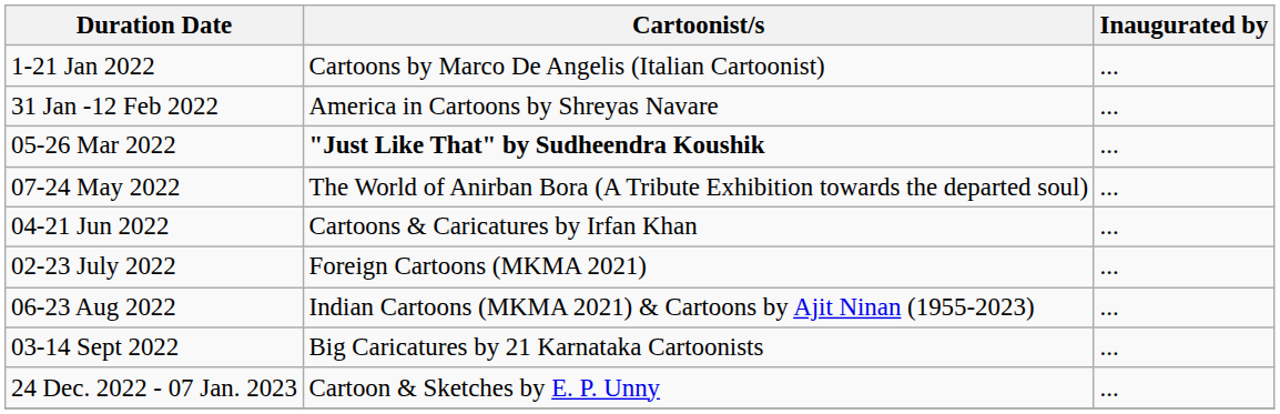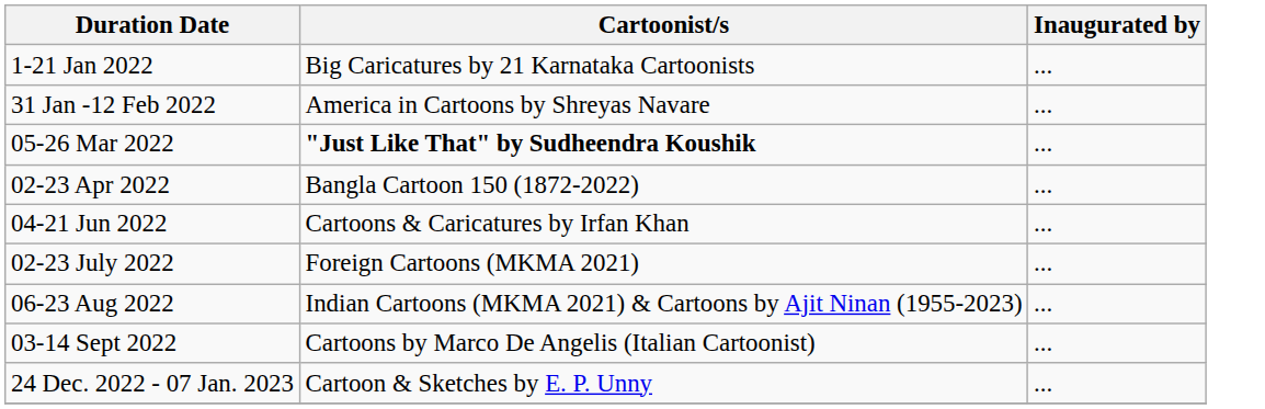 <table class="wikitable sortable">
 <tr>
 <th>Duration Date</th>
 <th>Cartoonist/s</th>
 <th>Inaugurated by</th>
 </tr>
 <tr>
 <td>1-21 Jan 2022</td>
-<td>Cartoons by Marco De Angelis (Italian Cartoonist)</td>
+<td>Big Caricatures by 21 Karnataka Cartoonists </td>
 <td>...</td>
 </tr>
 <tr>
 <td>31 Jan -12 Feb 2022</td>
 <td>America in Cartoons by Shreyas Navare</td>
 <td>...</td>
 </tr>
 <tr>
 <td>05-26 Mar 2022</td>
 <td><strong>"Just Like That" by Sudheendra Koushik </strong></td>
 <td>...</td>
 </tr>
 <tr>
-<td>07-24 May 2022</td>
-<td>The World of Anirban Bora (A Tribute Exhibition towards the departed soul) </td>
+<td>02-23 Apr 2022</td>
+<td>Bangla Cartoon 150 (1872-2022) </td>
 <td>...</td>
 </tr>
 <tr>
 <td>04-21 Jun 2022</td>
 <td>Cartoons & Caricatures by Irfan Khan</td>
 <td>...</td>
 </tr>
 <tr>
 <td>02-23 July 2022</td>
 <td>Foreign Cartoons (MKMA 2021)</td>
 <td>...</td>
 </tr>
 <tr>
 <td>06-23 Aug 2022</td>
 <td>Indian Cartoons (MKMA 2021) & Cartoons by <a href='#'>Ajit Ninan</a> (1955-2023) </td>
 <td>...</td>
 </tr>
 <tr>
 <td>03-14 Sept 2022</td>
-<td>Big Caricatures by 21 Karnataka Cartoonists </td>
+<td>Cartoons by Marco De Angelis (Italian Cartoonist)</td>
 <td>...</td>
 </tr>
 <tr>
 <td>24 Dec. 2022 - 07 Jan. 2023</td>
 <td>Cartoon & Sketches by <a href='#'>E. P. Unny</a></td>
 <td>...</td>
 </tr>
 <tr>
 </tr>
 </table>
